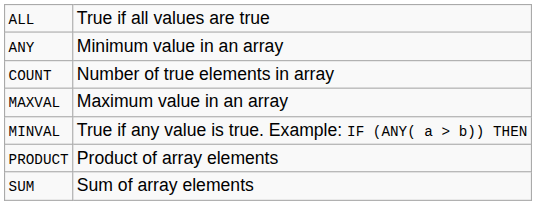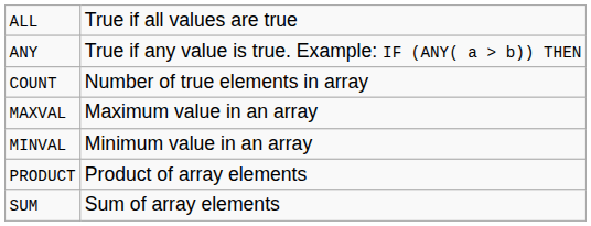 <table class=wikitable>
 <tr>
 <td><code>ALL</code></td>
 <td>True if all values are true</td>
 </tr>
 <tr>
 <td><code>ANY</code></td>
-<td>Minimum value in an array</td>
+<td>True if any value is true. Example: <code>IF (ANY( a > b)) THEN</code></td>
 </tr>
 <tr>
 <td><code>COUNT</code></td>
 <td>Number of true elements in array</td>
 </tr>
 <tr>
 <td><code>MAXVAL</code></td>
 <td>Maximum value in an array</td>
 </tr>
 <tr>
 <td><code>MINVAL</code></td>
-<td>True if any value is true. Example: <code>IF (ANY( a > b)) THEN</code></td>
+<td>Minimum value in an array</td>
 </tr>
 <tr>
 <td><code>PRODUCT</code></td>
 <td>Product of array elements</td>
 </tr>
 <tr>
 <td><code>SUM</code></td>
 <td>Sum of array elements</td>
 </tr>
 </table>
